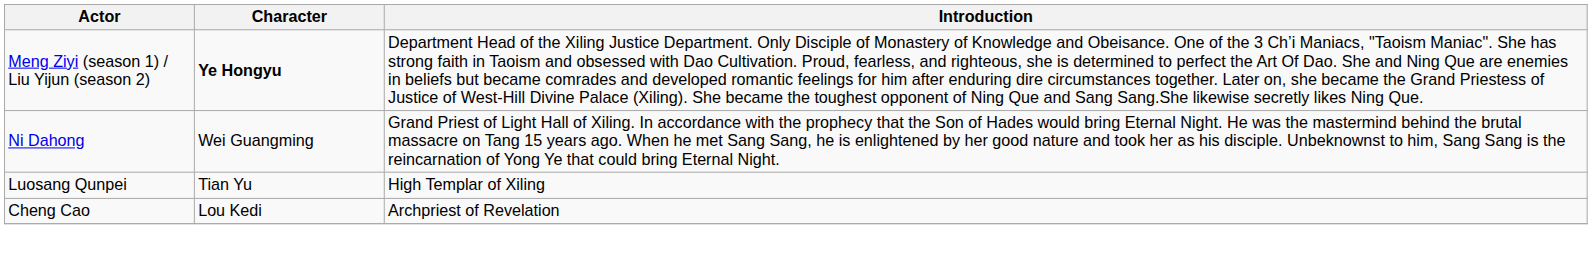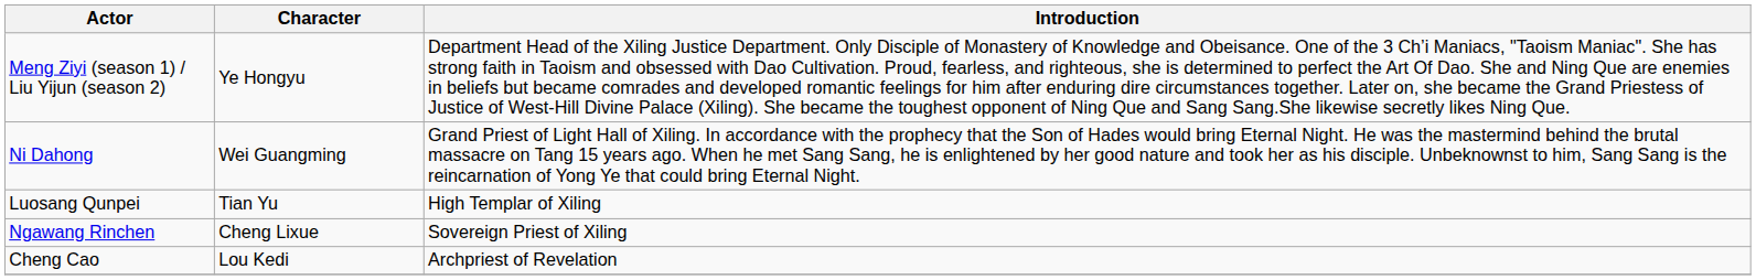 <table class="wikitable">
 <tr>
 <th style="width:12%">Actor</th>
 <th style="width:12%">Character</th>
 <th>Introduction</th>
 </tr>
 <tr>
 <td><a href='#'>Meng Ziyi</a> (season 1) / Liu Yijun (season 2)</td>
-<td><strong>Ye Hongyu</strong></td>
+<td>Ye Hongyu</td>
 <td>Department Head of the Xiling Justice Department. Only Disciple of Monastery of Knowledge and Obeisance. One of the 3 Ch’i Maniacs, "Taoism Maniac". She has strong faith in Taoism and obsessed with Dao Cultivation. Proud, fearless, and righteous, she is determined to perfect the Art Of Dao. She and Ning Que are enemies in beliefs but became comrades and developed romantic feelings for him after enduring dire circumstances together. Later on, she became the Grand Priestess of Justice of  West-Hill Divine Palace (Xiling). She became the toughest opponent of Ning Que and Sang Sang.She likewise secretly likes Ning Que.</td>
 </tr>
 <tr>
 <td><a href='#'>Ni Dahong</a></td>
 <td>Wei Guangming</td>
 <td>Grand Priest of Light Hall of Xiling. In accordance with the prophecy that the Son of Hades would bring Eternal Night. He was the mastermind behind the brutal massacre on Tang 15 years ago. When he met Sang Sang, he is enlightened by her good nature and took her as his disciple. Unbeknownst to him, Sang Sang is the reincarnation of Yong Ye that could bring Eternal Night.</td>
 </tr>
 <tr>
 <td>Luosang Qunpei</td>
 <td>Tian Yu</td>
 <td>High Templar of Xiling</td>
 </tr>
 <tr>
+<td><a href='#'>Ngawang Rinchen</a></td>
+<td>Cheng Lixue</td>
+<td>Sovereign Priest of Xiling</td>
+</tr>
+<tr>
 <td>Cheng Cao</td>
 <td>Lou Kedi</td>
 <td>Archpriest of Revelation</td>
 </tr>
 <tr>
 </tr>
 </table>
